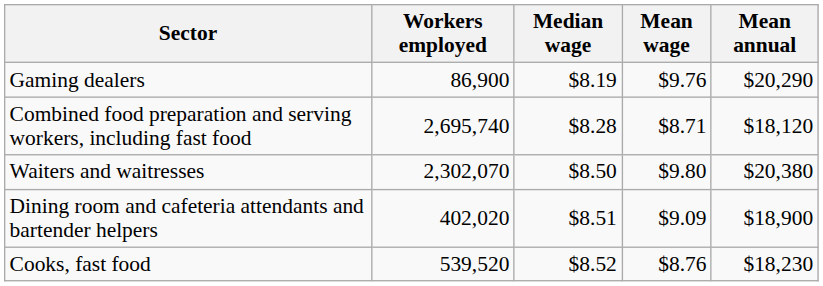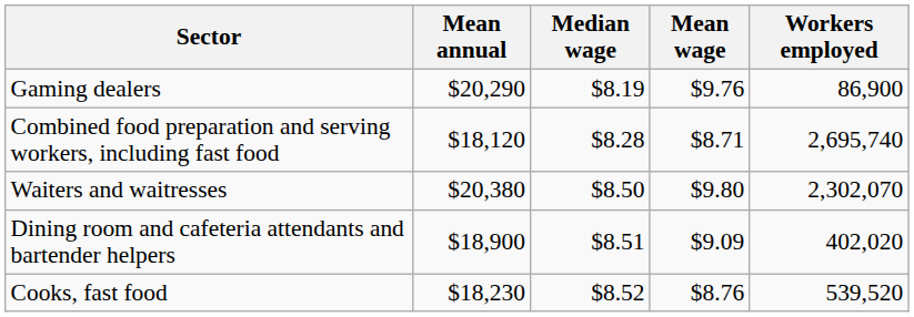 <table class="wikitable sortable">
 <tr>
 <th>Sector</th>
-<th>Workers employed</th>
+<th>Mean annual</th>
 <th>Median wage</th>
 <th>Mean wage</th>
-<th>Mean annual</th>
+<th>Workers employed</th>
 </tr>
 <tr>
 <td>Gaming dealers</td>
-<td align=right>86,900</td>
+<td align=right>$20,290</td>
 <td align=right>$8.19</td>
 <td align=right>$9.76</td>
-<td align=right>$20,290</td>
+<td align=right>86,900</td>
 </tr>
 <tr>
 <td>Combined food preparation and serving workers, including fast food</td>
-<td align=right>2,695,740</td>
+<td align=right>$18,120</td>
 <td align=right>$8.28</td>
 <td align=right>$8.71</td>
-<td align=right>$18,120</td>
+<td align=right>2,695,740</td>
 </tr>
 <tr>
 <td>Waiters and waitresses</td>
-<td align=right>2,302,070</td>
+<td align=right>$20,380</td>
 <td align=right>$8.50</td>
 <td align=right>$9.80</td>
-<td align=right>$20,380</td>
+<td align=right>2,302,070</td>
 </tr>
 <tr>
 <td>Dining room and cafeteria attendants and bartender helpers</td>
-<td align=right>402,020</td>
+<td align=right>$18,900</td>
 <td align=right>$8.51</td>
 <td align=right>$9.09</td>
-<td align=right>$18,900</td>
+<td align=right>402,020</td>
 </tr>
 <tr>
 <td>Cooks, fast food</td>
-<td align=right>539,520</td>
+<td align=right>$18,230</td>
 <td align=right>$8.52</td>
 <td align=right>$8.76</td>
-<td align=right>$18,230</td>
+<td align=right>539,520</td>
 </tr>
 </table>
